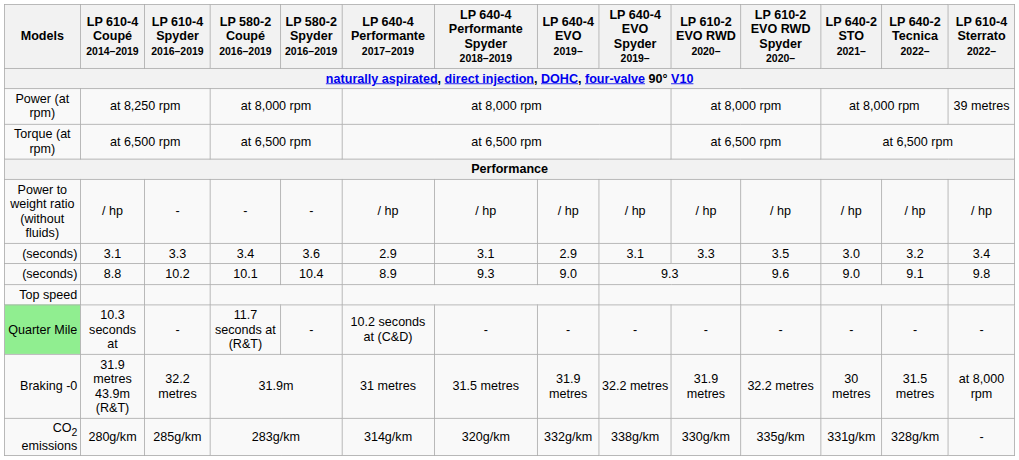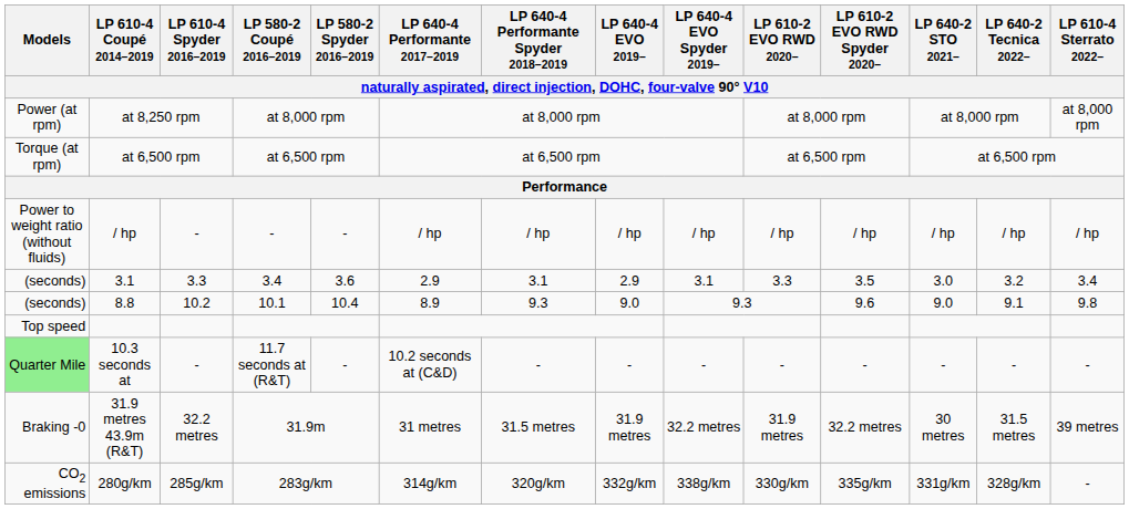 <table class="wikitable collapsible" style="font-size:97%; text-align:center;">
 <tr>
 <th>Models</th>
 <th>LP 610-4 Coupé <br><small>2014–2019</small></th>
 <th>LP 610-4 Spyder <br><small>2016–2019</small></th>
 <th>LP 580-2 Coupé <br><small>2016–2019</small></th>
 <th>LP 580-2 Spyder <br><small>2016–2019</small></th>
 <th>LP 640-4 Performante <br><small>2017–2019</small></th>
 <th>LP 640-4 Performante Spyder <br><small>2018–2019</small></th>
 <th>LP 640-4 EVO <br><small>2019–</small></th>
 <th>LP 640-4 EVO Spyder <br><small>2019–</small></th>
 <th>LP 610-2 EVO RWD <br><small>2020–</small></th>
 <th>LP 610-2 EVO RWD Spyder <br><small>2020–</small></th>
 <th>LP 640-2 STO <br><small>2021–</small></th>
 <th>LP 640-2 Tecnica <br><small>2022–</small></th>
 <th>LP 610-4 Sterrato <br><small>2022–</small></th>
 </tr>
 <tr>
 <th colspan=14><a href='#'></a> <a href='#'>naturally aspirated</a>, <a href='#'>direct injection</a>, <a href='#'>DOHC</a>, <a href='#'>four-valve</a> 90° <a href='#'>V10</a></th>
 </tr>
 <tr>
 <td style="text-align:center;">Power (at rpm)</td>
 <td colspan=2> at 8,250 rpm</td>
 <td colspan=2> at 8,000 rpm</td>
 <td colspan=4> at 8,000 rpm</td>
 <td colspan=2> at 8,000 rpm</td>
 <td colspan=2> at 8,000 rpm</td>
-<td>39 metres</td>
+<td> at 8,000 rpm</td>
 </tr>
 <tr>
 <td style="text-align:center;">Torque (at rpm)</td>
 <td colspan=2> at 6,500 rpm</td>
 <td colspan=2> at 6,500 rpm</td>
 <td colspan=4> at 6,500 rpm</td>
 <td colspan=2> at 6,500 rpm</td>
 <td colspan=3> at 6,500 rpm</td>
 </tr>
 <tr>
 <th colspan=14>Performance</th>
 </tr>
 <tr>
 <td style="text-align:center;">Power to weight ratio<br>(without fluids)</td>
 <td> / hp</td>
 <td>-</td>
 <td>-</td>
 <td>-</td>
 <td> / hp</td>
 <td> / hp</td>
 <td> / hp</td>
 <td> / hp</td>
 <td> / hp</td>
 <td> / hp</td>
 <td> / hp</td>
 <td> / hp</td>
 <td> / hp</td>
 </tr>
 <tr>
 <td style="text-align:right;"> (seconds)</td>
 <td>3.1</td>
 <td>3.3</td>
 <td>3.4</td>
 <td>3.6</td>
 <td>2.9</td>
 <td>3.1</td>
 <td>2.9</td>
 <td>3.1</td>
 <td>3.3</td>
 <td>3.5</td>
 <td>3.0</td>
 <td>3.2</td>
 <td>3.4</td>
 </tr>
 <tr>
 <td style="text-align:right;"> (seconds)</td>
 <td>8.8</td>
 <td>10.2</td>
 <td>10.1</td>
 <td>10.4</td>
 <td>8.9</td>
 <td>9.3</td>
 <td>9.0</td>
 <td colspan=2>9.3</td>
 <td>9.6</td>
 <td>9.0</td>
 <td>9.1</td>
 <td>9.8</td>
 </tr>
 <tr>
 <td style="text-align:right;">Top speed</td>
 <td> <br></td>
 <td></td>
 <td colspan=2></td>
 <td colspan=3></td>
 <td colspan=2></td>
 <td></td>
 <td colspan=2></td>
 <td></td>
 </tr>
 <tr>
 <td style="background: lightgreen; text-align:right;">Quarter Mile</td>
 <td>10.3 seconds at </td>
 <td>-</td>
 <td>11.7 seconds at  (R&T)</td>
 <td>-</td>
 <td>10.2 seconds at  (C&D)</td>
 <td>-</td>
 <td>-</td>
 <td>-</td>
 <td>-</td>
 <td>-</td>
 <td>-</td>
 <td>-</td>
 <td>-</td>
 </tr>
 <tr>
 <td style="text-align:right;">Braking -0</td>
 <td>31.9 metres <br> 43.9m (R&T)</td>
 <td>32.2 metres</td>
 <td colspan=2>31.9m</td>
 <td>31 metres</td>
 <td>31.5 metres</td>
 <td>31.9 metres</td>
 <td>32.2 metres</td>
 <td>31.9 metres</td>
 <td>32.2 metres</td>
 <td>30 metres</td>
 <td>31.5 metres</td>
-<td> at 8,000 rpm</td>
+<td>39 metres</td>
 </tr>
 <tr>
 <td style="text-align:right;">CO<sub>2</sub> emissions</td>
 <td>280g/km</td>
 <td>285g/km</td>
 <td colspan=2>283g/km</td>
 <td>314g/km</td>
 <td>320g/km</td>
 <td>332g/km</td>
 <td>338g/km</td>
 <td>330g/km</td>
 <td>335g/km</td>
 <td>331g/km</td>
 <td>328g/km</td>
 <td>-</td>
 </tr>
 </table>
